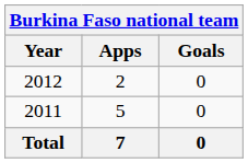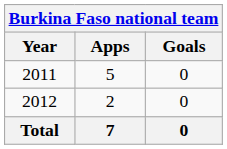 <table class="wikitable" style="text-align:center">
 <tr>
 <th colspan=3><a href='#'>Burkina Faso national team</a></th>
 </tr>
 <tr>
 <th>Year</th>
 <th>Apps</th>
 <th>Goals</th>
 </tr>
 <tr>
-<td>2012</td>
-<td>2</td>
+<td>2011</td>
+<td>5</td>
 <td>0</td>
 </tr>
 <tr>
-<td>2011</td>
-<td>5</td>
+<td>2012</td>
+<td>2</td>
 <td>0</td>
 </tr>
 <tr>
 <th>Total</th>
 <th>7</th>
 <th>0</th>
 </tr>
 </table>
